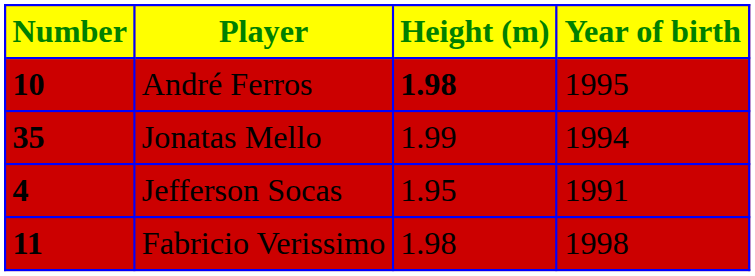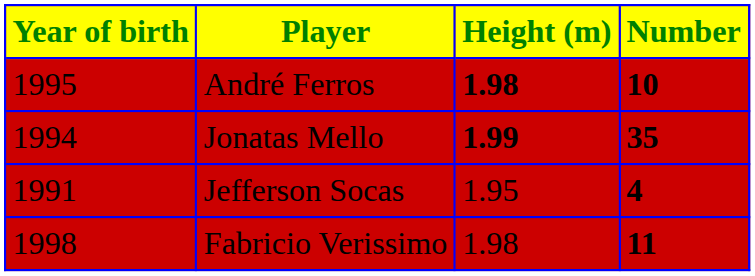 <table bgcolor=#CC0000" cellpadding="3" cellspacing="0" border="1" style="color: green; font-size: 95%; border: blue solid 1px; border-collapse: collapse;">
 <tr style="background:yellow;">
-<td align=center><strong>Number</strong></td>
+<td align=center><strong>Year of birth</strong></td>
 <td align=center><strong>Player</strong></td>
 <td align=center><strong>Height (m)</strong></td>
-<td align=center><strong>Year of birth</strong></td>
+<td align=center><strong>Number</strong></td>
 </tr>
 <tr style="color: black">
-<td><strong>10</strong></td>
+<td>1995</td>
 <td>André Ferros</td>
 <td><strong>1.98</strong></td>
-<td>1995</td>
+<td><strong>10</strong></td>
 </tr>
 <tr style="color: black">
+<td>1994</td>
+<td>Jonatas Mello</td>
+<td><strong>1.99</strong></td>
 <td><strong>35</strong></td>
-<td>Jonatas Mello</td>
-<td>1.99</td>
-<td>1994</td>
 </tr>
 <tr style="color: black">
-<td><strong>4</strong></td>
+<td>1991</td>
 <td>Jefferson Socas</td>
 <td>1.95</td>
-<td>1991</td>
+<td><strong>4</strong></td>
 </tr>
 <tr style="color: black">
-<td><strong>11</strong></td>
+<td>1998</td>
 <td>Fabricio Verissimo</td>
 <td>1.98</td>
-<td>1998</td>
+<td><strong>11</strong></td>
 </tr>
 </table>
